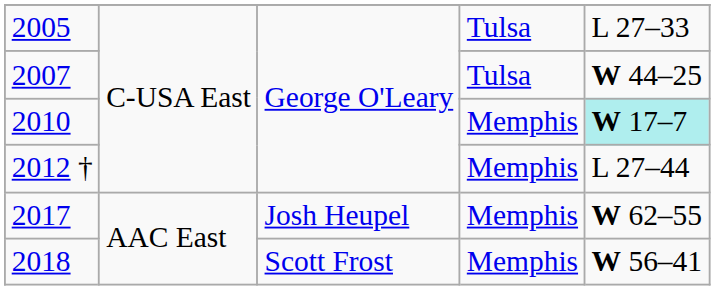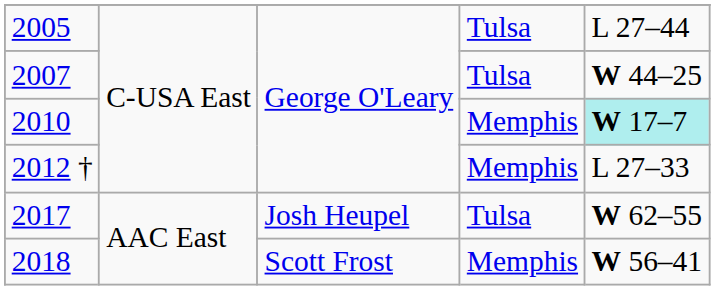 <table class="wikitable">
 <tr>
 </tr>
 <tr>
 <td><a href='#'>2005</a></td>
 <td rowspan="4">C-USA East</td>
 <td rowspan="4"><a href='#'>George O'Leary</a></td>
 <td><a href='#'>Tulsa</a></td>
-<td>L 27–33</td>
+<td>L 27–44</td>
 </tr>
 <tr>
 <td><a href='#'>2007</a></td>
 <td><a href='#'>Tulsa</a></td>
 <td><strong>W</strong> 44–25</td>
 </tr>
 <tr>
 <td><a href='#'>2010</a></td>
 <td><a href='#'>Memphis</a></td>
 <td style="background: paleturquoise;"><strong>W</strong> 17–7</td>
 </tr>
 <tr>
 <td><a href='#'>2012</a> †</td>
 <td><a href='#'>Memphis</a></td>
-<td>L 27–44</td>
+<td>L 27–33</td>
 </tr>
 <tr>
 <td><a href='#'>2017</a></td>
 <td rowspan="2">AAC East</td>
 <td><a href='#'>Josh Heupel</a></td>
-<td><a href='#'>Memphis</a></td>
+<td><a href='#'>Tulsa</a></td>
 <td><strong>W</strong> 62–55</td>
 </tr>
 <tr>
 <td><a href='#'>2018</a></td>
 <td><a href='#'>Scott Frost</a></td>
 <td><a href='#'>Memphis</a></td>
 <td><strong>W</strong> 56–41</td>
 </tr>
 </table>
